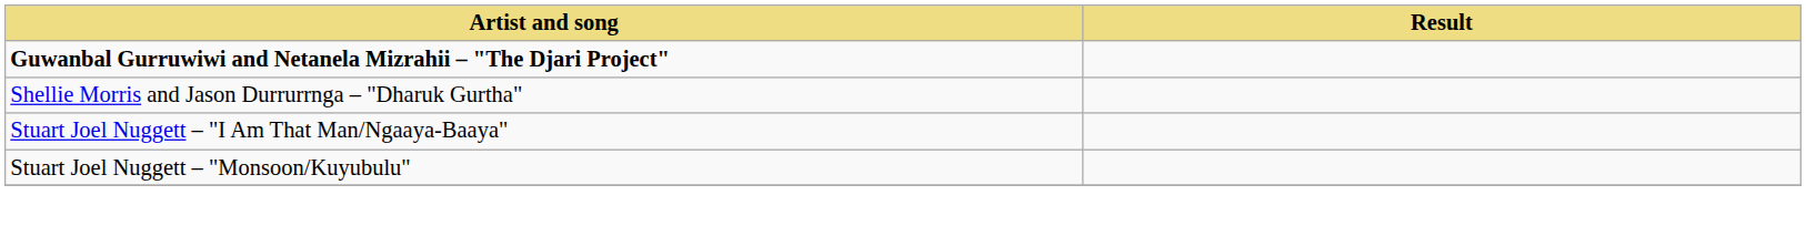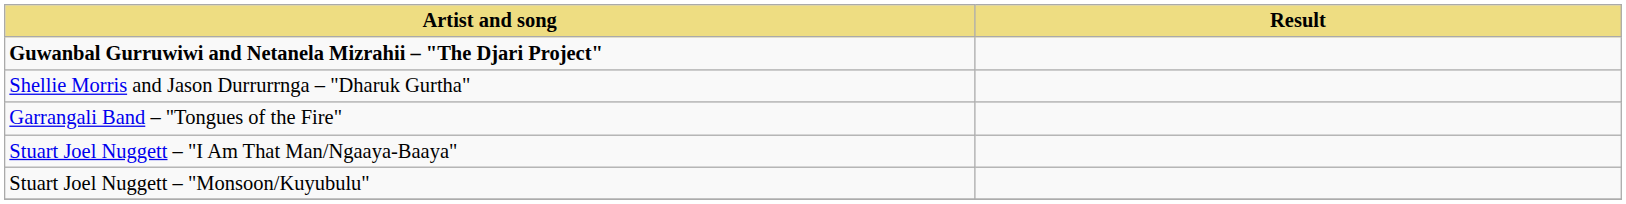 <table class="wikitable" width=100%>
 <tr>
 <th style="width:15%;background:#EEDD82;">Artist and song</th>
 <th style="width:10%;background:#EEDD82;">Result</th>
 </tr>
 <tr>
 <td><strong>Guwanbal Gurruwiwi and Netanela Mizrahii – "The Djari Project"</strong></td>
 <td></td>
 </tr>
 <tr>
 <td><a href='#'>Shellie Morris</a> and Jason Durrurrnga – "Dharuk Gurtha"</td>
 <td></td>
 </tr>
 <tr>
+<td><a href='#'>Garrangali Band</a> – "Tongues of the Fire"</td>
+<td></td>
+</tr>
+<tr>
 <td><a href='#'>Stuart Joel Nuggett</a> – "I Am That Man/Ngaaya-Baaya"</td>
 <td></td>
 </tr>
 <tr>
 <td>Stuart Joel Nuggett – "Monsoon/Kuyubulu"</td>
 <td></td>
 </tr>
 <tr>
 </tr>
 </table>
